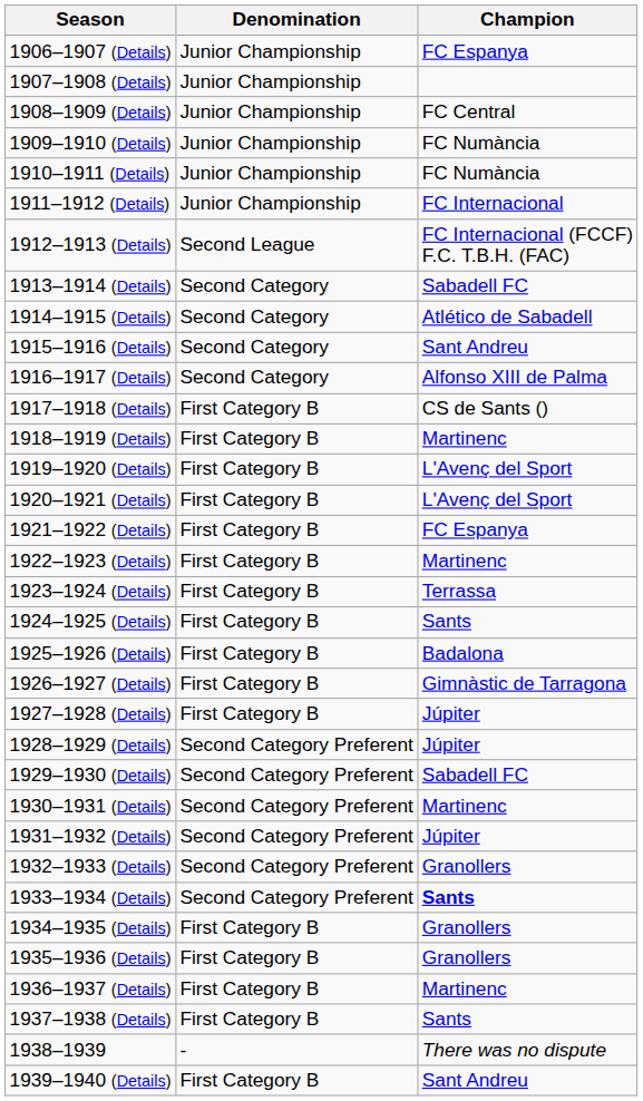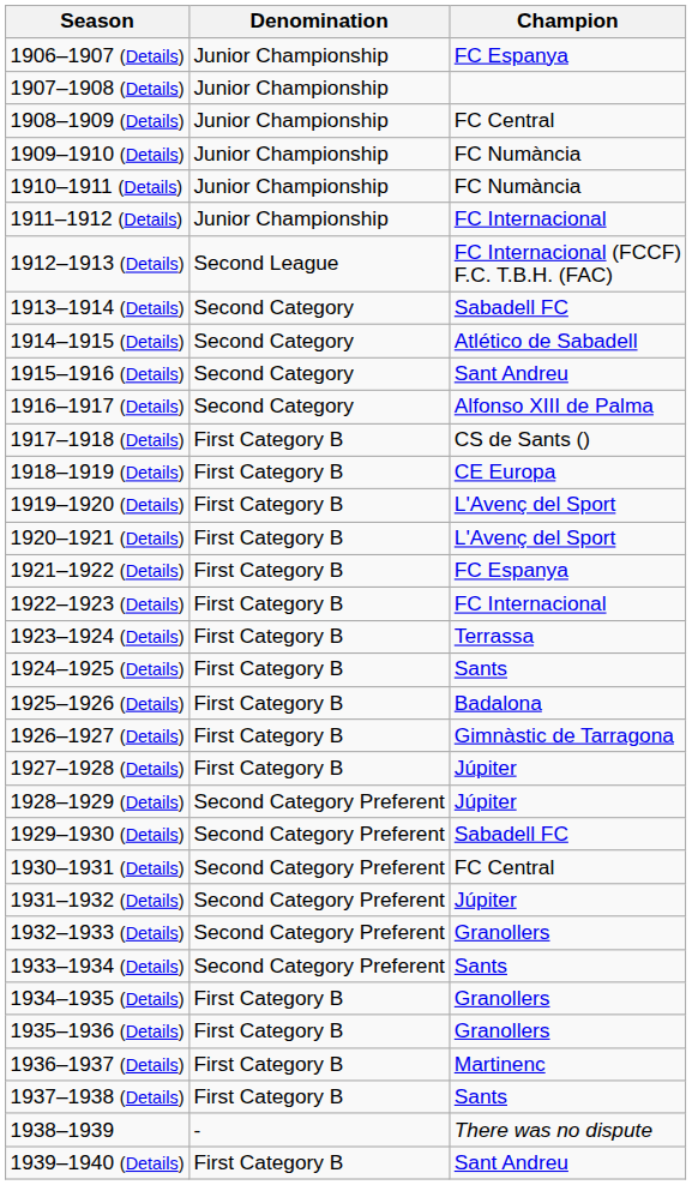 <table class="wikitable sortable">
 <tr>
 <th>Season</th>
 <th>Denomination</th>
 <th>Champion</th>
 </tr>
 <tr>
 <td>1906–1907 <small>(<a href='#'>Details</a>)</small></td>
 <td>Junior Championship</td>
 <td> <a href='#'>FC Espanya</a></td>
 </tr>
 <tr>
 <td>1907–1908 <small>(<a href='#'>Details</a>)</small></td>
 <td>Junior Championship</td>
 <td> </td>
 </tr>
 <tr>
 <td>1908–1909 <small>(<a href='#'>Details</a>)</small></td>
 <td>Junior Championship</td>
 <td> FC Central</td>
 </tr>
 <tr>
 <td>1909–1910 <small>(<a href='#'>Details</a>)</small></td>
 <td>Junior Championship</td>
 <td> FC Numància</td>
 </tr>
 <tr>
 <td>1910–1911 <small>(<a href='#'>Details</a>)</small></td>
 <td>Junior Championship</td>
 <td> FC Numància</td>
 </tr>
 <tr>
 <td>1911–1912 <small>(<a href='#'>Details</a>)</small></td>
 <td>Junior Championship</td>
 <td> <a href='#'>FC Internacional</a></td>
 </tr>
 <tr>
 <td>1912–1913 <small>(<a href='#'>Details</a>)</small></td>
 <td>Second League</td>
 <td> <a href='#'>FC Internacional</a> (FCCF)<br> F.C. T.B.H. (FAC)</td>
 </tr>
 <tr>
 <td>1913–1914 <small>(<a href='#'>Details</a>)</small></td>
 <td>Second Category</td>
 <td> <a href='#'>Sabadell FC</a></td>
 </tr>
 <tr>
 <td>1914–1915 <small>(<a href='#'>Details</a>)</small></td>
 <td>Second Category</td>
 <td> <a href='#'>Atlético de Sabadell</a></td>
 </tr>
 <tr>
 <td>1915–1916 <small>(<a href='#'>Details</a>)</small></td>
 <td>Second Category</td>
 <td> <a href='#'>Sant Andreu</a></td>
 </tr>
 <tr>
 <td>1916–1917 <small>(<a href='#'>Details</a>)</small></td>
 <td>Second Category</td>
 <td> <a href='#'>Alfonso XIII de Palma</a></td>
 </tr>
 <tr>
 <td>1917–1918 <small>(<a href='#'>Details</a>)</small></td>
 <td>First Category B</td>
 <td> CS de Sants ()</td>
 </tr>
 <tr>
 <td>1918–1919 <small>(<a href='#'>Details</a>)</small></td>
 <td>First Category B</td>
-<td> <a href='#'>Martinenc</a></td>
+<td> <a href='#'>CE Europa</a></td>
 </tr>
 <tr>
 <td>1919–1920 <small>(<a href='#'>Details</a>)</small></td>
 <td>First Category B</td>
 <td> <a href='#'>L'Avenç del Sport</a></td>
 </tr>
 <tr>
 <td>1920–1921 <small>(<a href='#'>Details</a>)</small></td>
 <td>First Category B</td>
 <td> <a href='#'>L'Avenç del Sport</a></td>
 </tr>
 <tr>
 <td>1921–1922 <small>(<a href='#'>Details</a>)</small></td>
 <td>First Category B</td>
 <td> <a href='#'>FC Espanya</a></td>
 </tr>
 <tr>
 <td>1922–1923 <small>(<a href='#'>Details</a>)</small></td>
 <td>First Category B</td>
-<td> <a href='#'>Martinenc</a></td>
+<td> <a href='#'>FC Internacional</a></td>
 </tr>
 <tr>
 <td>1923–1924 <small>(<a href='#'>Details</a>)</small></td>
 <td>First Category B</td>
 <td><a href='#'>Terrassa</a></td>
 </tr>
 <tr>
 <td>1924–1925 <small>(<a href='#'>Details</a>)</small></td>
 <td>First Category B</td>
 <td> <a href='#'>Sants</a></td>
 </tr>
 <tr>
 <td>1925–1926 <small>(<a href='#'>Details</a>)</small></td>
 <td>First Category B</td>
 <td> <a href='#'>Badalona</a></td>
 </tr>
 <tr>
 <td>1926–1927 <small>(<a href='#'>Details</a>)</small></td>
 <td>First Category B</td>
 <td> <a href='#'>Gimnàstic de Tarragona</a></td>
 </tr>
 <tr>
 <td>1927–1928 <small>(<a href='#'>Details</a>)</small></td>
 <td>First Category B</td>
 <td> <a href='#'>Júpiter</a></td>
 </tr>
 <tr>
 <td>1928–1929 <small>(<a href='#'>Details</a>)</small></td>
 <td>Second Category Preferent</td>
 <td> <a href='#'>Júpiter</a></td>
 </tr>
 <tr>
 <td>1929–1930 <small>(<a href='#'>Details</a>)</small></td>
 <td>Second Category Preferent</td>
 <td> <a href='#'>Sabadell FC</a></td>
 </tr>
 <tr>
 <td>1930–1931 <small>(<a href='#'>Details</a>)</small></td>
 <td>Second Category Preferent</td>
-<td> <a href='#'>Martinenc</a></td>
+<td> FC Central</td>
 </tr>
 <tr>
 <td>1931–1932 <small>(<a href='#'>Details</a>)</small></td>
 <td>Second Category Preferent</td>
 <td> <a href='#'>Júpiter</a></td>
 </tr>
 <tr>
 <td>1932–1933 <small>(<a href='#'>Details</a>)</small></td>
 <td>Second Category Preferent</td>
 <td> <a href='#'>Granollers</a></td>
 </tr>
 <tr>
 <td>1933–1934 <small>(<a href='#'>Details</a>)</small></td>
 <td>Second Category Preferent</td>
-<td><strong> <a href='#'>Sants</a></strong></td>
+<td> <a href='#'>Sants</a></td>
 </tr>
 <tr>
 <td>1934–1935 <small>(<a href='#'>Details</a>)</small></td>
 <td>First Category B</td>
 <td> <a href='#'>Granollers</a></td>
 </tr>
 <tr>
 <td>1935–1936 <small>(<a href='#'>Details</a>)</small></td>
 <td>First Category B</td>
 <td> <a href='#'>Granollers</a></td>
 </tr>
 <tr>
 <td>1936–1937 <small>(<a href='#'>Details</a>)</small></td>
 <td>First Category B</td>
 <td> <a href='#'>Martinenc</a></td>
 </tr>
 <tr>
 <td>1937–1938 <small>(<a href='#'>Details</a>)</small></td>
 <td>First Category B</td>
 <td> <a href='#'>Sants</a></td>
 </tr>
 <tr>
 <td>1938–1939</td>
 <td>-</td>
 <td><em>There was no dispute</em></td>
 </tr>
 <tr>
 <td>1939–1940 <small>(<a href='#'>Details</a>)</small></td>
 <td>First Category B</td>
 <td> <a href='#'>Sant Andreu</a></td>
 </tr>
 </table>
